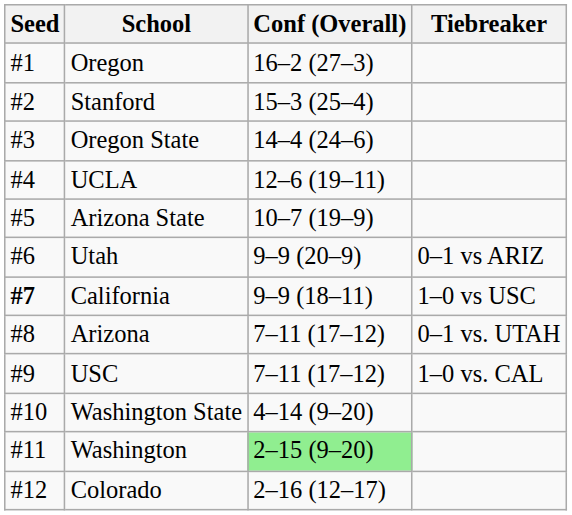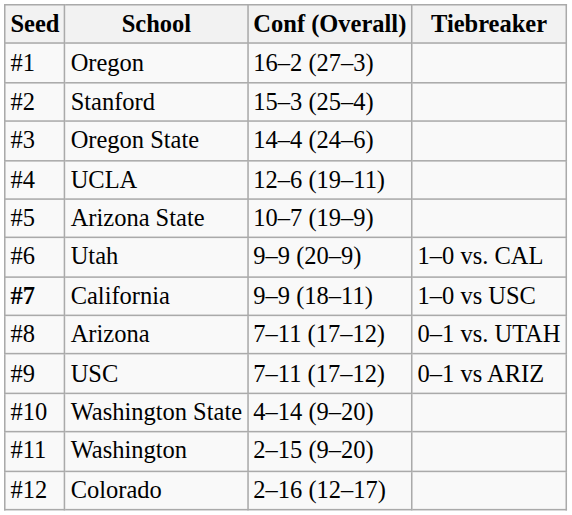 <table class="wikitable">
 <tr>
 <th>Seed</th>
 <th>School</th>
 <th>Conf (Overall)</th>
 <th>Tiebreaker</th>
 </tr>
 <tr>
 <td>#1</td>
 <td>Oregon</td>
 <td>16–2 (27–3)</td>
 <td></td>
 </tr>
 <tr>
 <td>#2</td>
 <td>Stanford</td>
 <td>15–3 (25–4)</td>
 <td></td>
 </tr>
 <tr>
 <td>#3</td>
 <td>Oregon State</td>
 <td>14–4 (24–6)</td>
 <td></td>
 </tr>
 <tr>
 <td>#4</td>
 <td>UCLA</td>
 <td>12–6 (19–11)</td>
 <td></td>
 </tr>
 <tr>
 <td>#5</td>
 <td>Arizona State</td>
 <td>10–7 (19–9)</td>
 <td></td>
 </tr>
 <tr>
 <td>#6</td>
 <td>Utah</td>
 <td>9–9 (20–9)</td>
-<td>0–1 vs ARIZ</td>
+<td>1–0 vs. CAL</td>
 </tr>
 <tr>
 <td><strong>#7</strong></td>
 <td>California</td>
 <td>9–9 (18–11)</td>
 <td>1–0 vs USC</td>
 </tr>
 <tr>
 <td>#8</td>
 <td>Arizona</td>
 <td>7–11 (17–12)</td>
 <td>0–1 vs. UTAH</td>
 </tr>
 <tr>
 <td>#9</td>
 <td>USC</td>
 <td>7–11 (17–12)</td>
-<td>1–0 vs. CAL</td>
+<td>0–1 vs ARIZ</td>
 </tr>
 <tr>
 <td>#10</td>
 <td>Washington State</td>
 <td>4–14 (9–20)</td>
 <td></td>
 </tr>
 <tr>
 <td>#11</td>
 <td>Washington</td>
-<td style="background: lightgreen;">2–15 (9–20)</td>
+<td>2–15 (9–20)</td>
 <td></td>
 </tr>
 <tr>
 <td>#12</td>
 <td>Colorado</td>
 <td>2–16 (12–17)</td>
 <td></td>
 </tr>
 </table>
